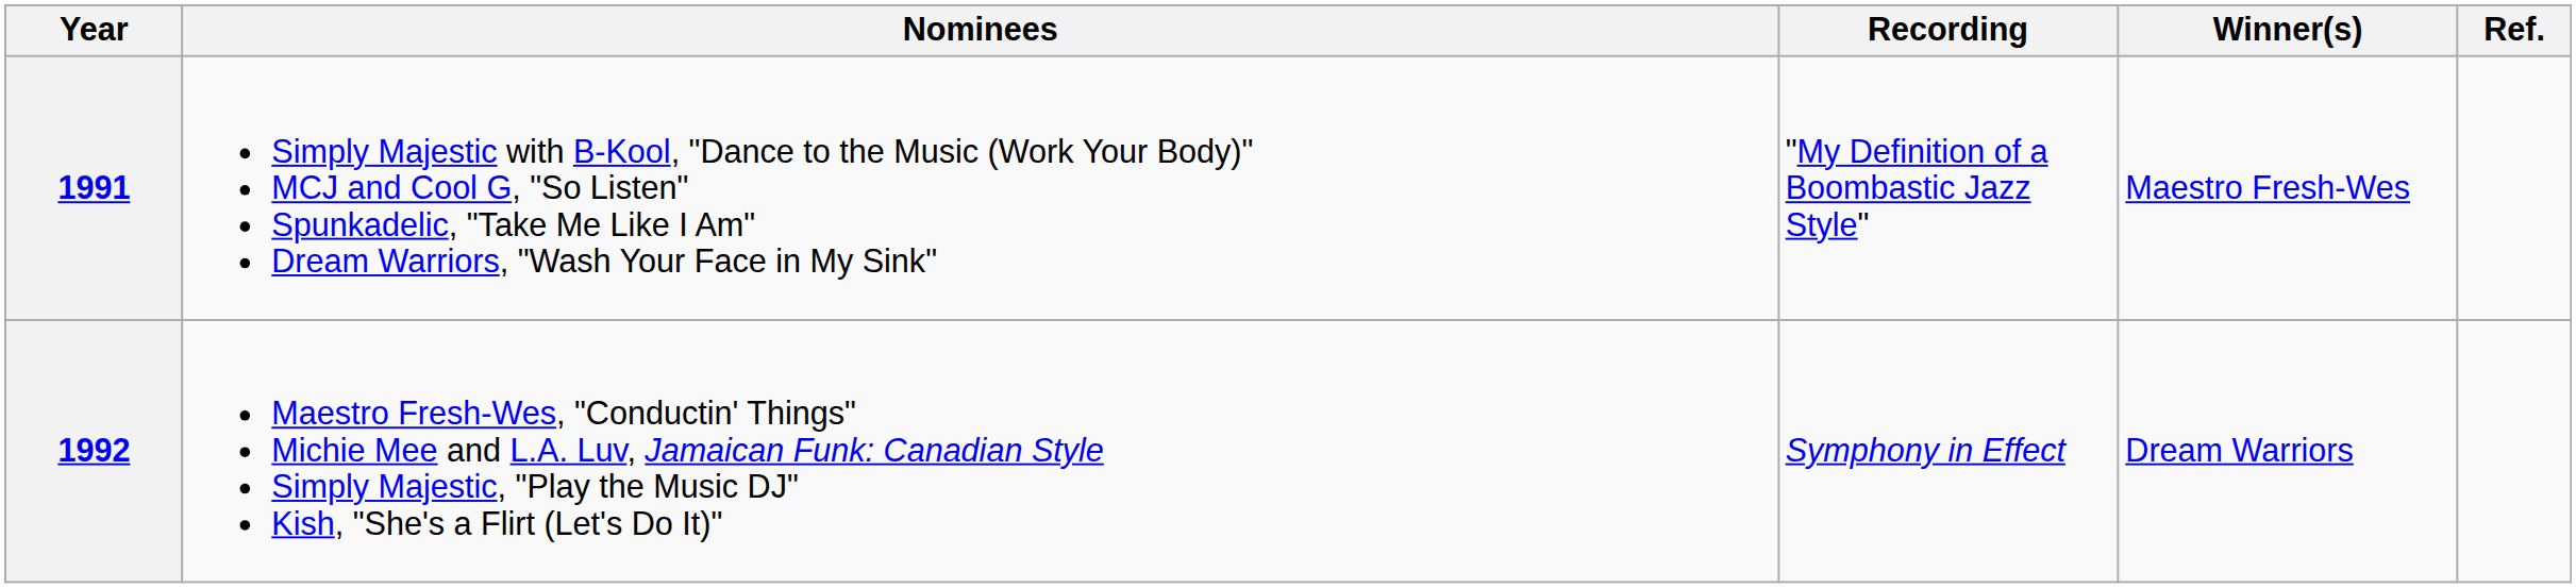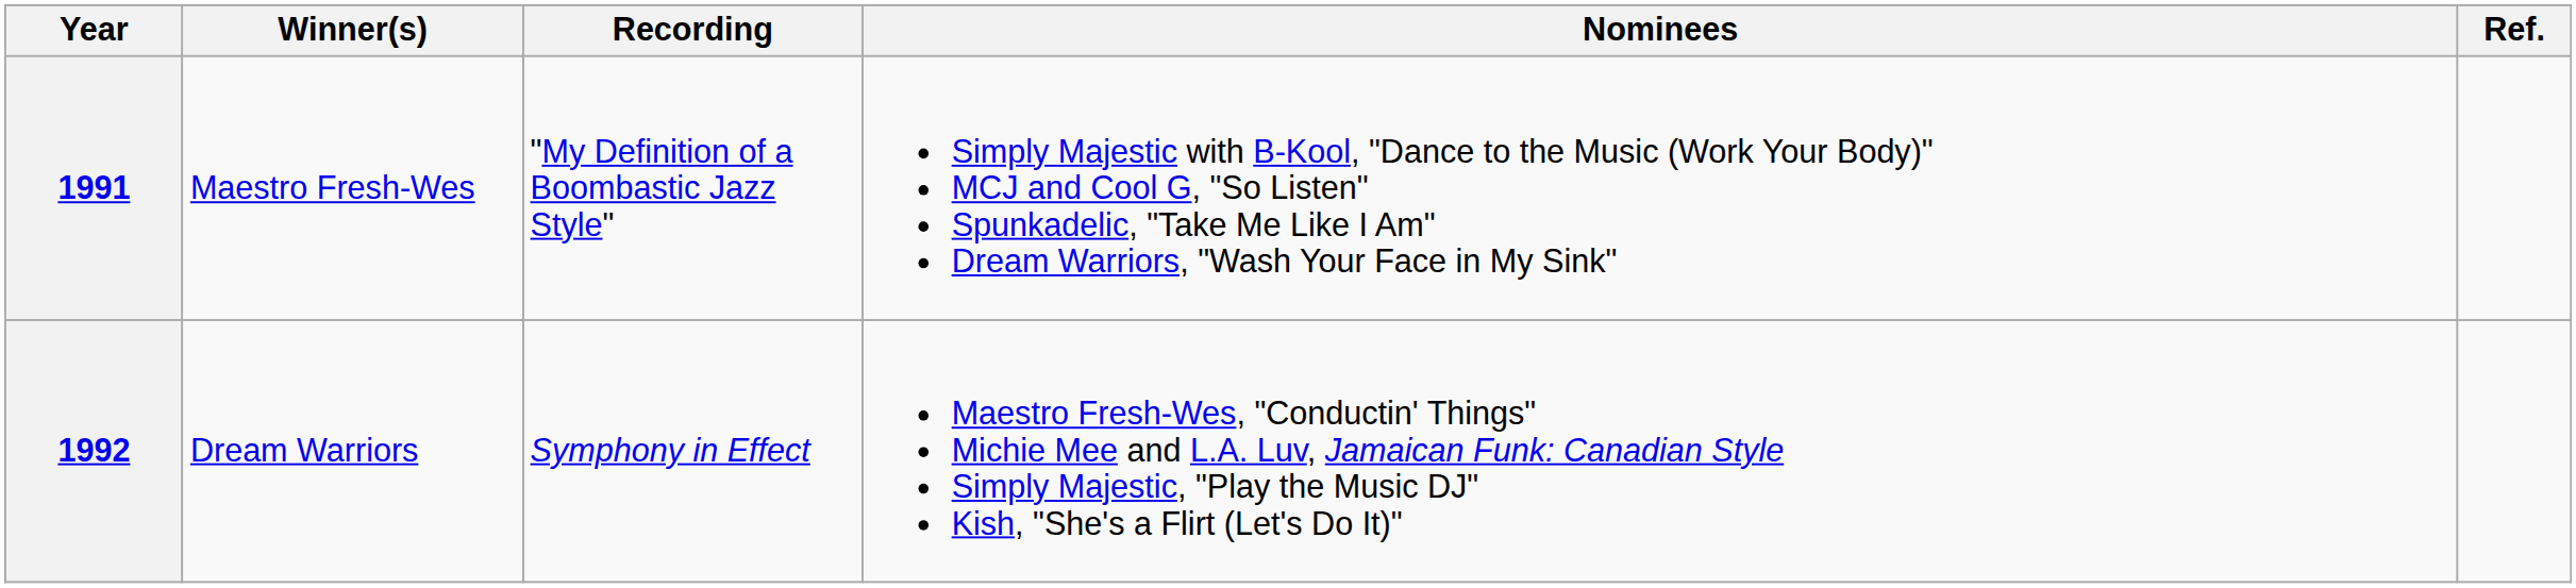 <table class="wikitable sortable" width="100%">
 <tr>
 <th scope="col" style="width:5em;">Year</th>
+<th scope="col" style="width:10em;">Winner(s)</th>
+<th scope="col" style="width:10em;">Recording</th>
 <th scope="col" class="unsortable">Nominees</th>
-<th scope="col" style="width:10em;">Recording</th>
-<th scope="col" style="width:10em;">Winner(s)</th>
 <th scope="col" class="unsortable">Ref.</th>
 </tr>
 <tr>
 <th scope="row"><a href='#'>1991</a></th>
+<td><a href='#'>Maestro Fresh-Wes</a></td>
+<td>"<a href='#'>My Definition of a Boombastic Jazz Style</a>"</td>
 <td><br><ul><li><a href='#'>Simply Majestic</a> with <a href='#'>B-Kool</a>, "Dance to the Music (Work Your Body)"</li><li><a href='#'>MCJ and Cool G</a>, "So Listen"</li><li><a href='#'>Spunkadelic</a>, "Take Me Like I Am"</li><li><a href='#'>Dream Warriors</a>, "Wash Your Face in My Sink"</li></ul></td>
-<td>"<a href='#'>My Definition of a Boombastic Jazz Style</a>"</td>
-<td><a href='#'>Maestro Fresh-Wes</a></td>
 <td></td>
 </tr>
 <tr>
 <th scope="row"><a href='#'>1992</a></th>
+<td><a href='#'>Dream Warriors</a></td>
+<td><em><a href='#'>Symphony in Effect</a></em></td>
 <td><br><ul><li><a href='#'>Maestro Fresh-Wes</a>, "Conductin' Things"</li><li><a href='#'>Michie Mee</a> and <a href='#'>L.A. Luv</a>, <em><a href='#'>Jamaican Funk: Canadian Style</a></em></li><li><a href='#'>Simply Majestic</a>, "Play the Music DJ"</li><li><a href='#'>Kish</a>, "She's a Flirt (Let's Do It)"</li></ul></td>
-<td><em><a href='#'>Symphony in Effect</a></em></td>
-<td><a href='#'>Dream Warriors</a></td>
 <td></td>
 </tr>
 </table>
